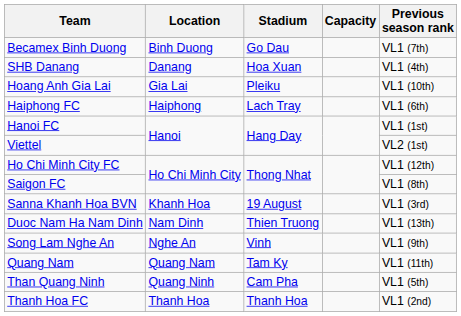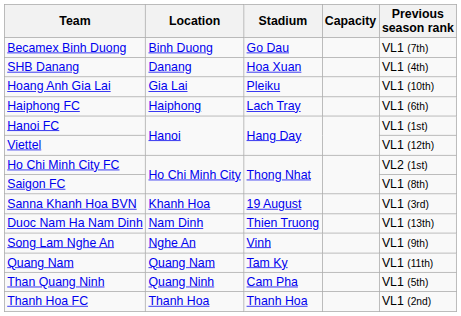 <table class="wikitable sortable">
 <tr>
 <th>Team</th>
 <th>Location</th>
 <th>Stadium</th>
 <th>Capacity</th>
 <th>Previous<br>season rank</th>
 </tr>
 <tr>
 <td><a href='#'>Becamex Binh Duong</a></td>
 <td><a href='#'>Binh Duong</a></td>
 <td><a href='#'>Go Dau</a></td>
 <td></td>
 <td>VL1 <small>(7th)</small></td>
 </tr>
 <tr>
 <td><a href='#'>SHB Danang</a></td>
 <td><a href='#'>Danang</a></td>
 <td><a href='#'>Hoa Xuan</a></td>
 <td></td>
 <td>VL1 <small>(4th)</small></td>
 </tr>
 <tr>
 <td><a href='#'>Hoang Anh Gia Lai</a></td>
 <td><a href='#'>Gia Lai</a></td>
 <td><a href='#'>Pleiku</a></td>
 <td></td>
 <td>VL1 <small>(10th)</small></td>
 </tr>
 <tr>
 <td><a href='#'>Haiphong FC</a></td>
 <td><a href='#'>Haiphong</a></td>
 <td><a href='#'>Lach Tray</a></td>
 <td></td>
 <td>VL1 <small>(6th)</small></td>
 </tr>
 <tr>
 <td><a href='#'>Hanoi FC</a></td>
 <td rowspan=2><a href='#'>Hanoi</a></td>
 <td rowspan=2><a href='#'>Hang Day</a></td>
 <td rowspan=2></td>
 <td>VL1 <small>(1st)</small></td>
 </tr>
 <tr>
 <td><a href='#'>Viettel</a></td>
-<td> VL2 <small>(1st)</small></td>
+<td>VL1 <small>(12th)</small></td>
 </tr>
 <tr>
 <td><a href='#'>Ho Chi Minh City FC</a></td>
 <td rowspan=2><a href='#'>Ho Chi Minh City</a></td>
 <td rowspan=2><a href='#'>Thong Nhat</a></td>
 <td rowspan=2></td>
-<td>VL1 <small>(12th)</small></td>
+<td> VL2 <small>(1st)</small></td>
 </tr>
 <tr>
 <td><a href='#'>Saigon FC</a></td>
 <td>VL1 <small>(8th)</small></td>
 </tr>
 <tr>
 <td><a href='#'>Sanna Khanh Hoa BVN</a></td>
 <td><a href='#'>Khanh Hoa</a></td>
 <td><a href='#'>19 August</a></td>
 <td></td>
 <td>VL1 <small>(3rd)</small></td>
 </tr>
 <tr>
 <td><a href='#'>Duoc Nam Ha Nam Dinh</a></td>
 <td><a href='#'>Nam Dinh</a></td>
 <td><a href='#'>Thien Truong</a></td>
 <td></td>
 <td>VL1 <small>(13th)</small></td>
 </tr>
 <tr>
 <td><a href='#'>Song Lam Nghe An</a></td>
 <td><a href='#'>Nghe An</a></td>
 <td><a href='#'>Vinh</a></td>
 <td></td>
 <td>VL1 <small>(9th)</small></td>
 </tr>
 <tr>
 <td><a href='#'>Quang Nam</a></td>
 <td><a href='#'>Quang Nam</a></td>
 <td><a href='#'>Tam Ky</a></td>
 <td></td>
 <td>VL1 <small>(11th)</small></td>
 </tr>
 <tr>
 <td><a href='#'>Than Quang Ninh</a></td>
 <td><a href='#'>Quang Ninh</a></td>
 <td><a href='#'>Cam Pha</a></td>
 <td></td>
 <td>VL1 <small>(5th)</small></td>
 </tr>
 <tr>
 <td><a href='#'>Thanh Hoa FC</a></td>
 <td><a href='#'>Thanh Hoa</a></td>
 <td><a href='#'>Thanh Hoa</a></td>
 <td></td>
 <td>VL1 <small>(2nd)</small></td>
 </tr>
 </table>
